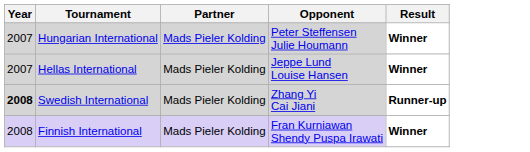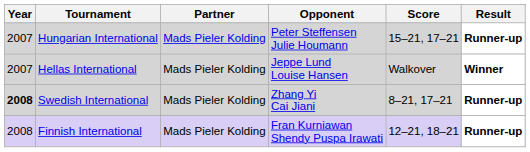 <table class="sortable wikitable" style="font-size: 90%;">
 <tr>
 <th>Year</th>
 <th>Tournament</th>
 <th>Partner</th>
 <th>Opponent</th>
+<th>Score</th>
 <th>Result</th>
 </tr>
 <tr style="background:#D5D5D5">
 <td align="center">2007</td>
 <td align="left"><a href='#'>Hungarian International</a></td>
 <td align="left"> <a href='#'>Mads Pieler Kolding</a></td>
 <td align="left"> <a href='#'>Peter Steffensen</a><br> <a href='#'>Julie Houmann</a></td>
-<td style="text-align:left; background:white"> <strong>Winner</strong></td>
+<td align="left">15–21, 17–21</td>
+<td style="text-align:left; background:white"> <strong>Runner-up</strong></td>
 </tr>
 <tr style="background:#D5D5D5">
 <td align="center">2007</td>
 <td align="left"><a href='#'>Hellas International</a></td>
 <td align="left"> Mads Pieler Kolding</td>
 <td align="left"> <a href='#'>Jeppe Lund</a><br> <a href='#'>Louise Hansen</a></td>
+<td align="left">Walkover</td>
 <td style="text-align:left; background:white"> <strong>Winner</strong></td>
 </tr>
 <tr style="background:#D5D5D5">
 <td align="center"><strong>2008</strong></td>
 <td align="left"><a href='#'>Swedish International</a></td>
 <td align="left"> Mads Pieler Kolding</td>
 <td align="left"> <a href='#'>Zhang Yi</a><br> <a href='#'>Cai Jiani</a></td>
+<td align="left">8–21, 17–21</td>
 <td style="text-align:left; background:white"> <strong>Runner-up</strong></td>
 </tr>
 <tr style="background:#D8CEF6">
 <td align="center">2008</td>
 <td align="left"><a href='#'>Finnish International</a></td>
 <td align="left"> Mads Pieler Kolding</td>
 <td align="left"> <a href='#'>Fran Kurniawan</a><br> <a href='#'>Shendy Puspa Irawati</a></td>
-<td style="text-align:left; background:white"> <strong>Winner</strong></td>
+<td align="left">12–21, 18–21</td>
+<td style="text-align:left; background:white"> <strong>Runner-up</strong></td>
 </tr>
 </table>
